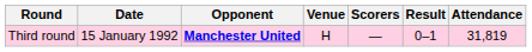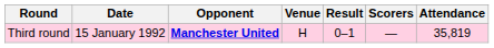 <table class="wikitable" style="text-align:center;">
 <tr>
 <th>Round</th>
 <th>Date</th>
 <th>Opponent</th>
 <th>Venue</th>
+<th>Result</th>
 <th class="unsortable">Scorers</th>
-<th>Result</th>
 <th>Attendance</th>
 </tr>
 <tr style="background-color: #ffd0e3;">
 <td>Third round</td>
 <td>15 January 1992</td>
 <td><strong><a href='#'>Manchester United</a></strong></td>
 <td>H</td>
+<td>0–1</td>
 <td>—</td>
-<td>0–1</td>
-<td>31,819</td>
+<td>35,819</td>
 </tr>
 </table>
